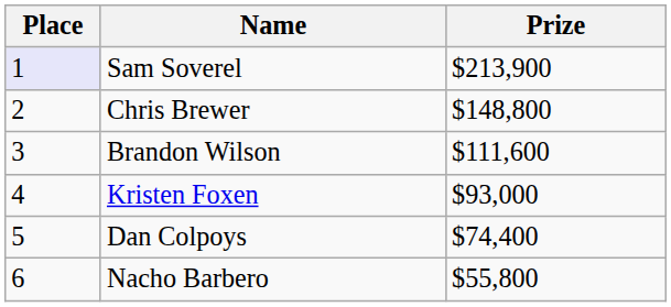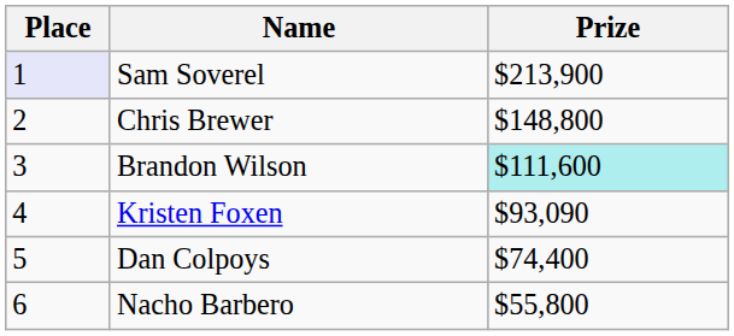 <table class="wikitable">
 <tr>
 <th width="50">Place</th>
 <th width="200">Name</th>
 <th width="125">Prize</th>
 </tr>
 <tr>
 <td style="background: lavender;">1</td>
 <td> Sam Soverel</td>
 <td>$213,900</td>
 </tr>
 <tr>
 <td>2</td>
 <td> Chris Brewer</td>
 <td>$148,800</td>
 </tr>
 <tr>
 <td>3</td>
 <td> Brandon Wilson</td>
-<td>$111,600</td>
+<td style="background: paleturquoise;">$111,600</td>
 </tr>
 <tr>
 <td>4</td>
 <td> <a href='#'>Kristen Foxen</a></td>
-<td>$93,000</td>
+<td>$93,090</td>
 </tr>
 <tr>
 <td>5</td>
 <td> Dan Colpoys</td>
 <td>$74,400</td>
 </tr>
 <tr>
 <td>6</td>
 <td> Nacho Barbero</td>
 <td>$55,800</td>
 </tr>
 </table>
